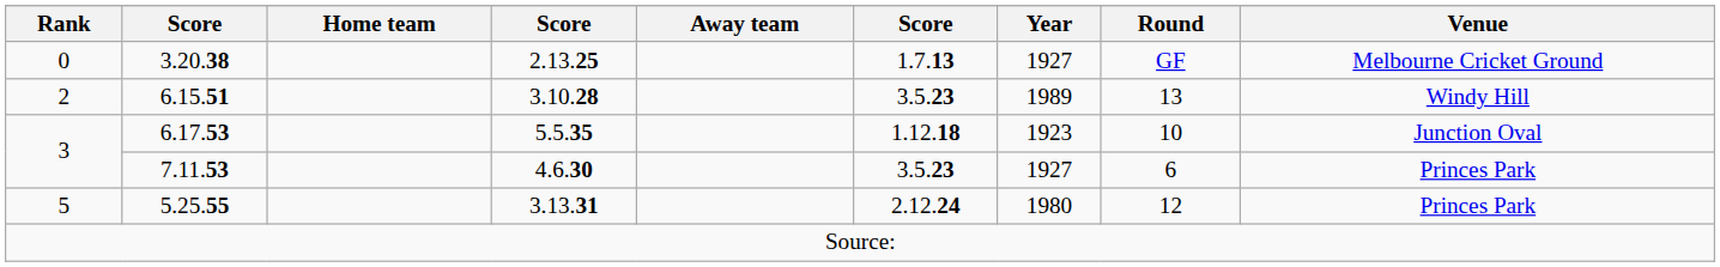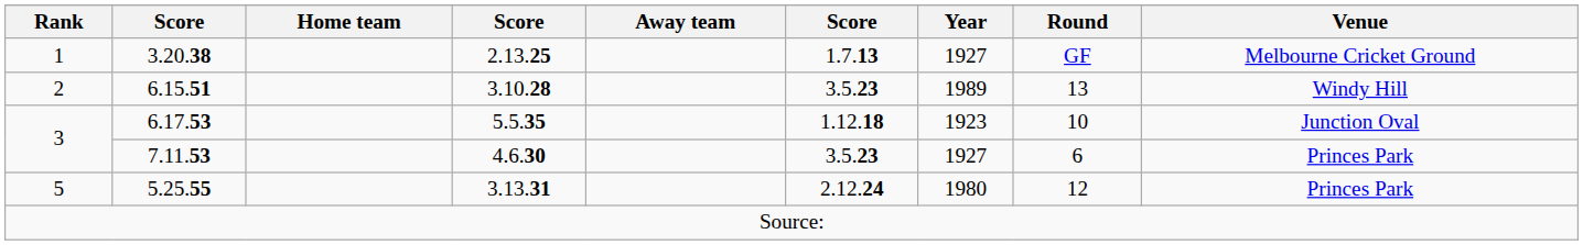 <table class="wikitable" style="text-align:center; width:60%;">
 <tr style="background:#87cefa;">
 </tr>
 <tr>
 <th>Rank</th>
 <th>Score</th>
 <th>Home team</th>
 <th>Score</th>
 <th>Away team</th>
 <th>Score</th>
 <th>Year</th>
 <th>Round</th>
 <th>Venue</th>
 </tr>
 <tr>
-<td>0</td>
+<td>1</td>
 <td>3.20.<strong>38</strong></td>
 <td></td>
 <td>2.13.<strong>25</strong></td>
 <td></td>
 <td>1.7.<strong>13</strong></td>
 <td>1927</td>
 <td><a href='#'>GF</a></td>
 <td><a href='#'>Melbourne Cricket Ground</a></td>
 </tr>
 <tr>
 <td>2</td>
 <td>6.15.<strong>51</strong></td>
 <td></td>
 <td>3.10.<strong>28</strong></td>
 <td></td>
 <td>3.5.<strong>23</strong></td>
 <td>1989</td>
 <td>13</td>
 <td><a href='#'>Windy Hill</a></td>
 </tr>
 <tr>
 <td rowspan=2>3</td>
 <td>6.17.<strong>53</strong></td>
 <td></td>
 <td>5.5.<strong>35</strong></td>
 <td></td>
 <td>1.12.<strong>18</strong></td>
 <td>1923</td>
 <td>10</td>
 <td><a href='#'>Junction Oval</a></td>
 </tr>
 <tr>
 <td>7.11.<strong>53</strong></td>
 <td></td>
 <td>4.6.<strong>30</strong></td>
 <td></td>
 <td>3.5.<strong>23</strong></td>
 <td>1927</td>
 <td>6</td>
 <td><a href='#'>Princes Park</a></td>
 </tr>
 <tr>
 <td>5</td>
 <td>5.25.<strong>55</strong></td>
 <td></td>
 <td>3.13.<strong>31</strong></td>
 <td></td>
 <td>2.12.<strong>24</strong></td>
 <td>1980</td>
 <td>12</td>
 <td><a href='#'>Princes Park</a></td>
 </tr>
 <tr>
 <td colspan=9>Source:</td>
 </tr>
 </table>
